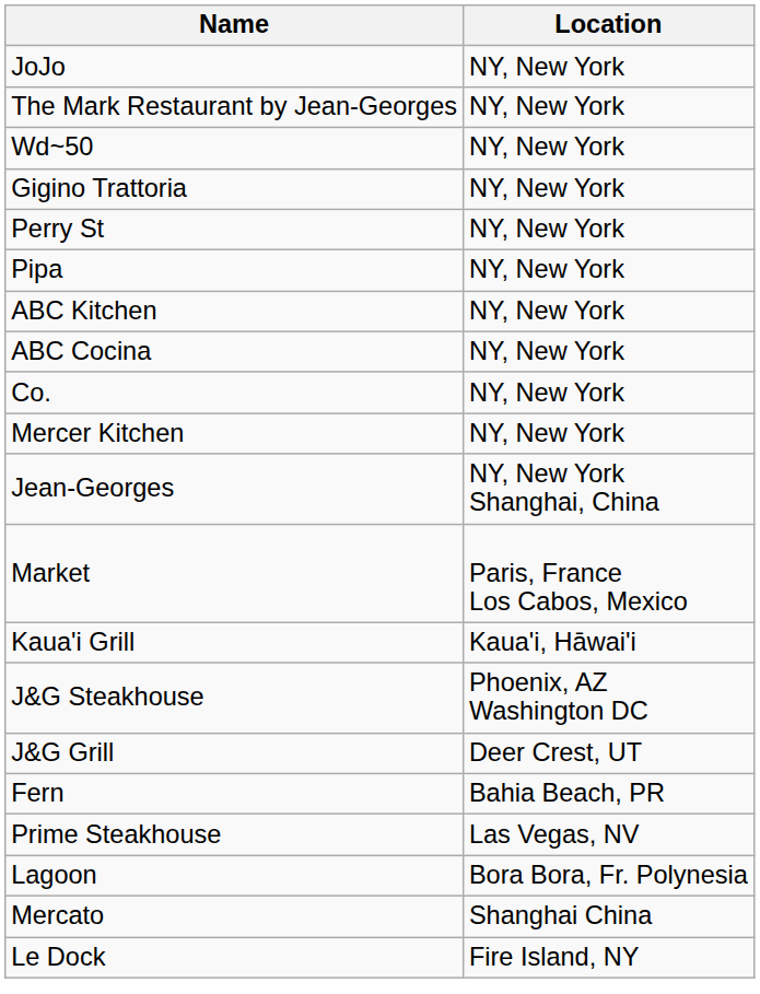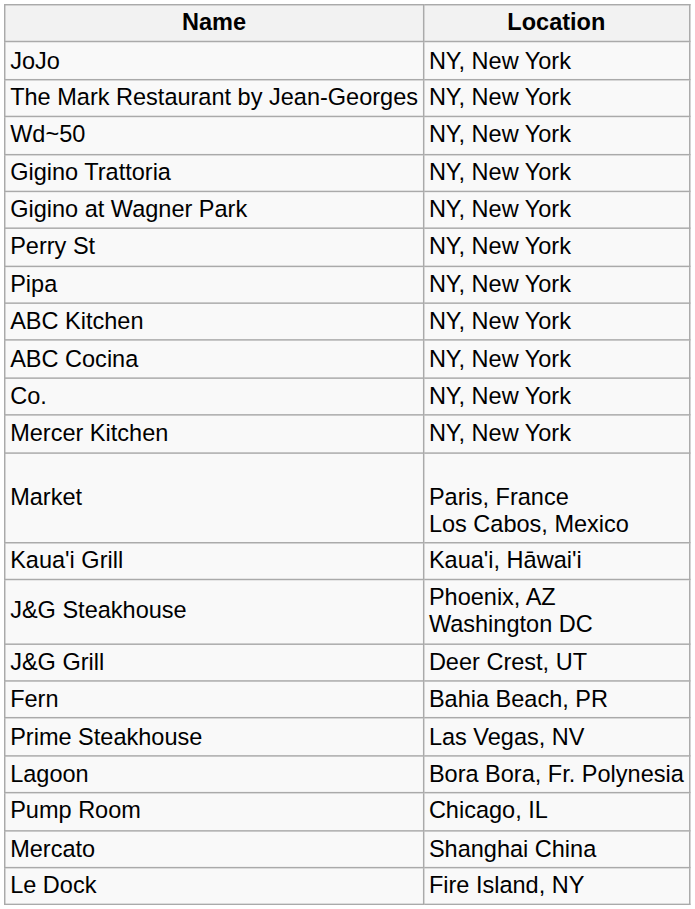 <table class="wikitable sortable">
 <tr>
 <th>Name</th>
 <th>Location</th>
 </tr>
 <tr>
 <td>JoJo</td>
 <td>NY, New York</td>
 </tr>
 <tr>
 <td>The Mark Restaurant by Jean-Georges</td>
 <td>NY, New York</td>
 </tr>
 <tr>
 <td>Wd~50</td>
 <td>NY, New York</td>
 </tr>
 <tr>
 <td>Gigino Trattoria</td>
+<td>NY, New York</td>
+</tr>
+<tr>
+<td>Gigino at Wagner Park</td>
 <td>NY, New York</td>
 </tr>
 <tr>
 <td>Perry St</td>
 <td>NY, New York</td>
 </tr>
 <tr>
 <td>Pipa</td>
 <td>NY, New York</td>
 </tr>
 <tr>
 <td>ABC Kitchen</td>
 <td>NY, New York</td>
 </tr>
 <tr>
 <td>ABC Cocina</td>
 <td>NY, New York</td>
 </tr>
 <tr>
 <td>Co.</td>
 <td>NY, New York</td>
 </tr>
 <tr>
 <td>Mercer Kitchen</td>
 <td>NY, New York</td>
-</tr>
-<tr>
-<td>Jean-Georges</td>
-<td>NY, New York<br>Shanghai, China</td>
 </tr>
 <tr>
 <td>Market</td>
 <td><br>Paris, France<br>Los Cabos, Mexico</td>
 </tr>
 <tr>
 <td>Kaua'i Grill</td>
 <td>Kaua'i, Hāwai'i</td>
 </tr>
 <tr>
 <td>J&G Steakhouse</td>
 <td>Phoenix, AZ<br>Washington DC</td>
 </tr>
 <tr>
 <td>J&G Grill</td>
 <td>Deer Crest, UT</td>
 </tr>
 <tr>
 <td>Fern</td>
 <td>Bahia Beach, PR</td>
 </tr>
 <tr>
 <td>Prime Steakhouse</td>
 <td>Las Vegas, NV</td>
 </tr>
 <tr>
 <td>Lagoon</td>
 <td>Bora Bora, Fr. Polynesia</td>
 </tr>
 <tr>
+<td>Pump Room</td>
+<td>Chicago, IL</td>
+</tr>
+<tr>
 <td>Mercato</td>
 <td>Shanghai China</td>
 </tr>
 <tr>
 <td>Le Dock</td>
 <td>Fire Island, NY</td>
 </tr>
 </table>
